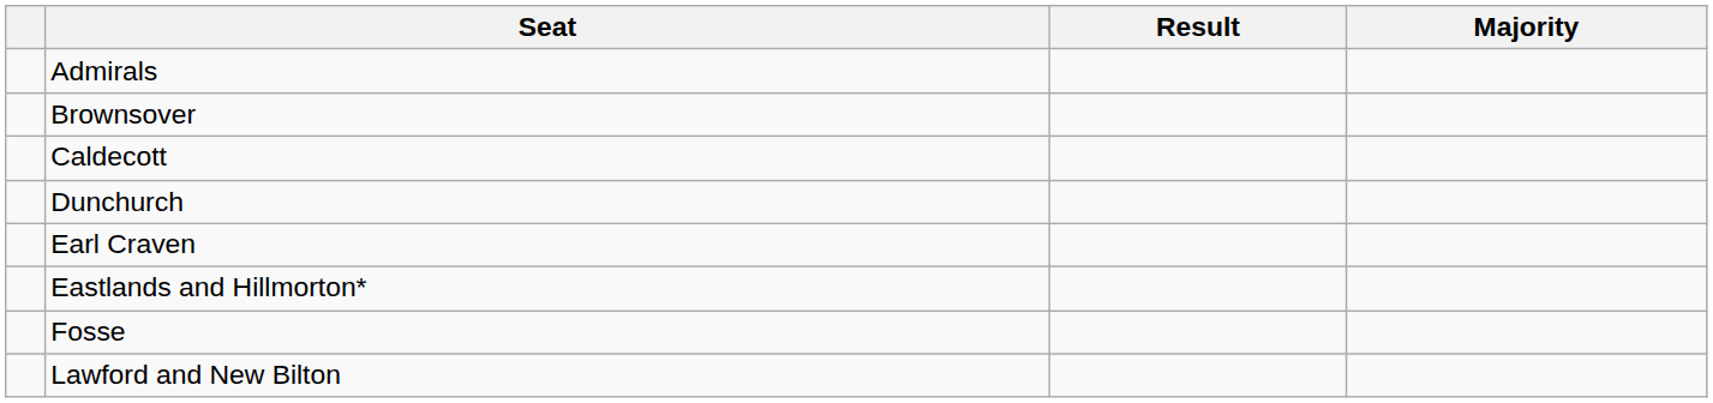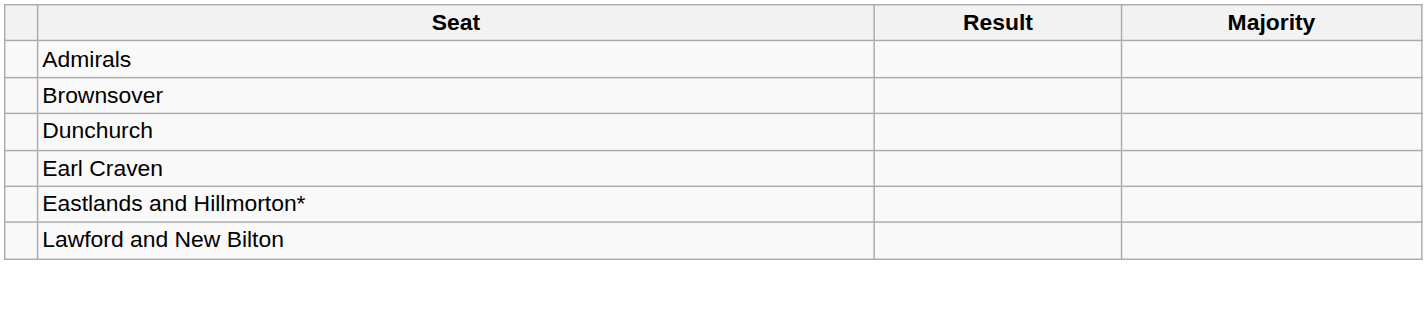 <table class="wikitable" style="right; width:50%">
 <tr>
 <th></th>
 <th>Seat</th>
 <th>Result</th>
 <th>Majority</th>
 </tr>
 <tr>
 <td></td>
 <td>Admirals</td>
 <td></td>
 <td></td>
 </tr>
 <tr>
 <td></td>
 <td>Brownsover</td>
-<td></td>
-<td></td>
-</tr>
-<tr>
-<td></td>
-<td>Caldecott</td>
 <td></td>
 <td></td>
 </tr>
 <tr>
 <td></td>
 <td>Dunchurch</td>
 <td></td>
 <td></td>
 </tr>
 <tr>
 <td></td>
 <td>Earl Craven</td>
 <td></td>
 <td></td>
 </tr>
 <tr>
 <td></td>
 <td>Eastlands and Hillmorton*</td>
 <td></td>
 <td></td>
 </tr>
 <tr>
 <td></td>
-<td>Fosse</td>
-<td></td>
-<td></td>
-</tr>
-<tr>
-<td></td>
 <td>Lawford and New Bilton</td>
 <td></td>
 <td></td>
 </tr>
 </table>
